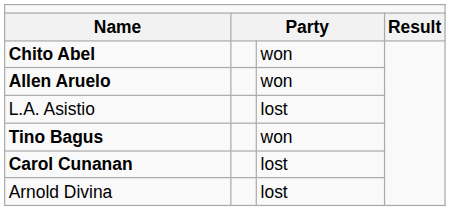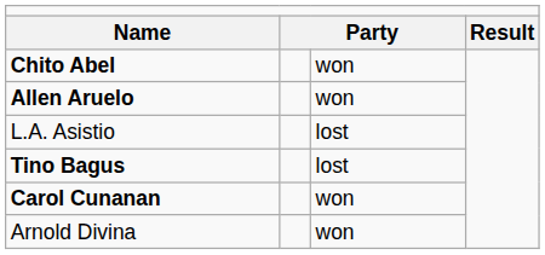 <table class=wikitable style="font-size:90%">
 <tr>
 <td colspan=4 bgcolor=></td>
 </tr>
 <tr>
 <th width=180px>Name</th>
 <th colspan=2 width=120px>Party</th>
 <th>Result</th>
 </tr>
 <tr>
 <td><strong>Chito Abel</strong></td>
 <td></td>
 <td>won</td>
 </tr>
 <tr>
 <td><strong>Allen Aruelo</strong></td>
 <td></td>
 <td>won</td>
 </tr>
 <tr>
 <td>L.A. Asistio</td>
 <td></td>
 <td>lost</td>
 </tr>
 <tr>
 <td><strong>Tino Bagus</strong></td>
 <td></td>
-<td>won</td>
+<td>lost</td>
 </tr>
 <tr>
 <td><strong>Carol Cunanan</strong></td>
 <td></td>
-<td>lost</td>
+<td>won</td>
 </tr>
 <tr>
 <td>Arnold Divina</td>
 <td></td>
-<td>lost</td>
+<td>won</td>
 </tr>
 </table>
